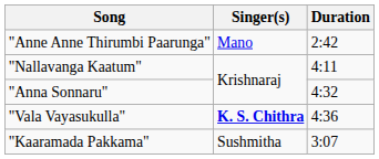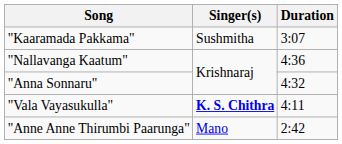 <table class="wikitable" style="font-size:95%;">
 <tr>
 <th>Song</th>
 <th>Singer(s)</th>
 <th>Duration</th>
 </tr>
 <tr>
-<td>"Anne Anne Thirumbi Paarunga"</td>
-<td><a href='#'>Mano</a></td>
-<td>2:42</td>
+<td>"Kaaramada Pakkama"</td>
+<td>Sushmitha</td>
+<td>3:07</td>
 </tr>
 <tr>
 <td>"Nallavanga Kaatum"</td>
 <td rowspan=2>Krishnaraj</td>
-<td>4:11</td>
+<td>4:36</td>
 </tr>
 <tr>
 <td>"Anna Sonnaru"</td>
 <td>4:32</td>
 </tr>
 <tr>
 <td>"Vala Vayasukulla"</td>
 <td><strong><a href='#'>K. S. Chithra</a></strong></td>
-<td>4:36</td>
+<td>4:11</td>
 </tr>
 <tr>
-<td>"Kaaramada Pakkama"</td>
-<td>Sushmitha</td>
-<td>3:07</td>
+<td>"Anne Anne Thirumbi Paarunga"</td>
+<td><a href='#'>Mano</a></td>
+<td>2:42</td>
 </tr>
 </table>
